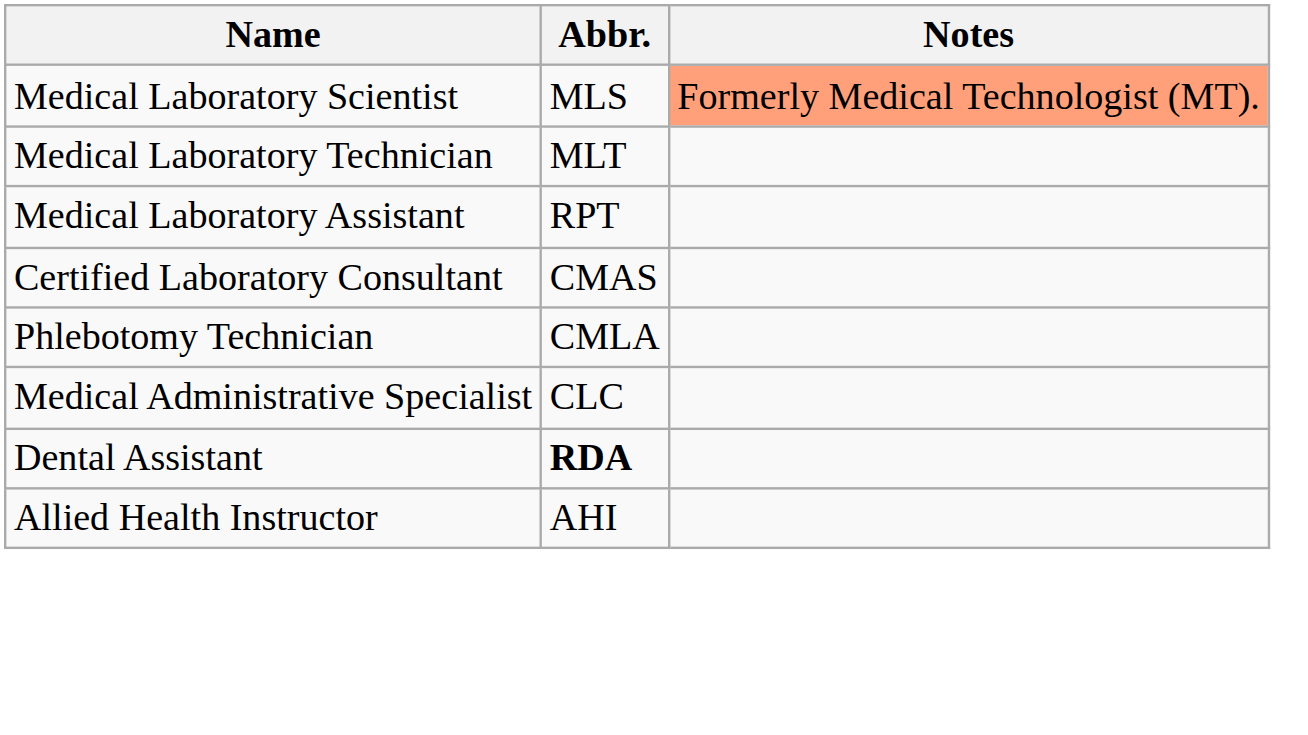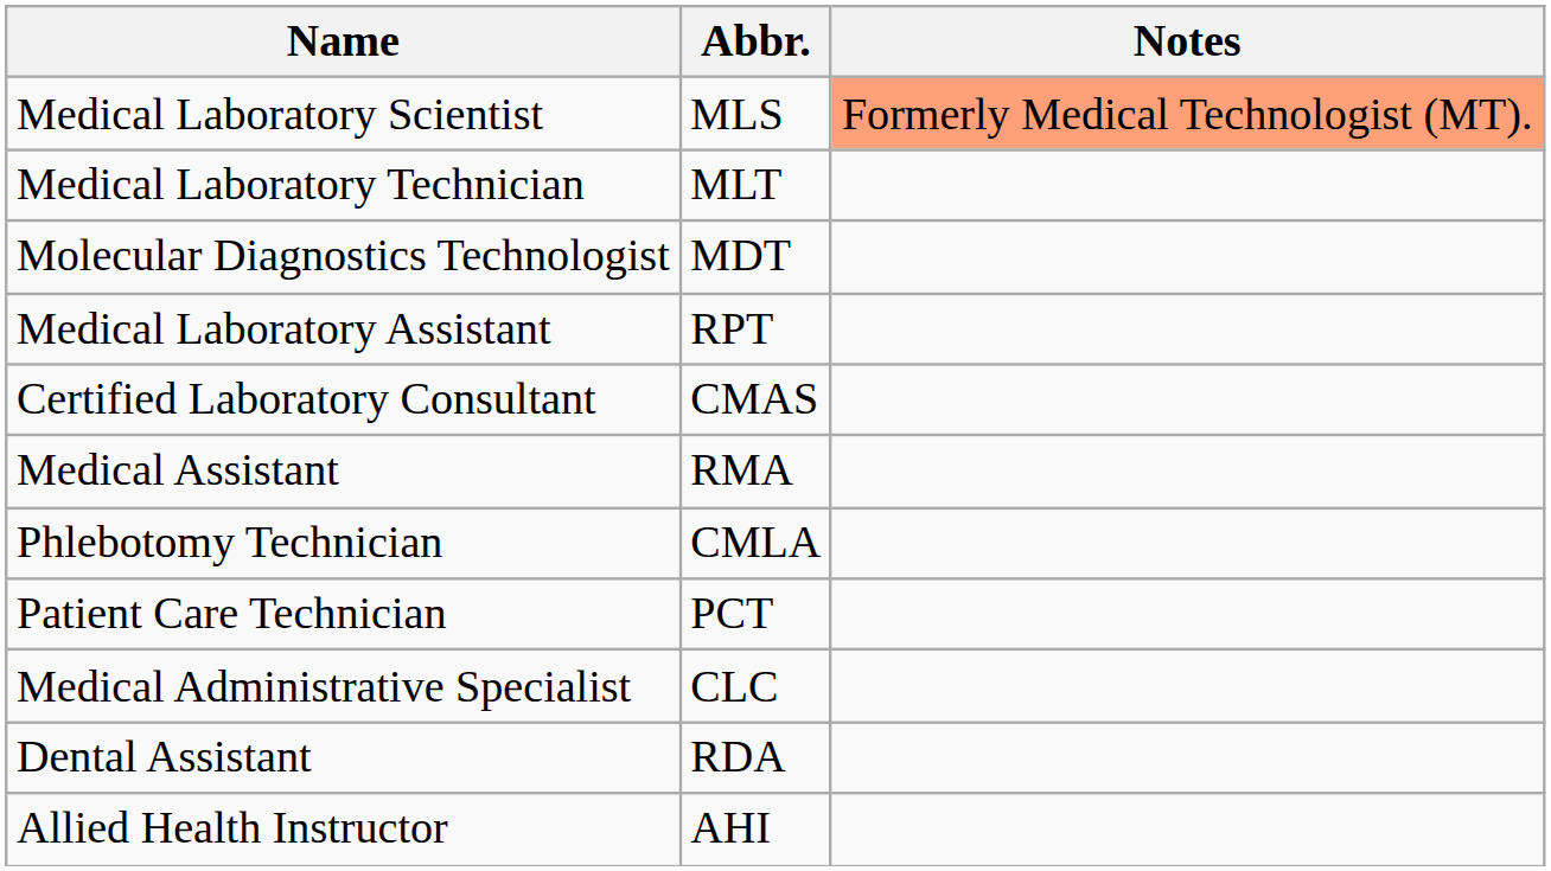 <table class="wikitable sortable">
 <tr>
 <th>Name</th>
 <th>Abbr.</th>
 <th>Notes</th>
 </tr>
 <tr>
 <td>Medical Laboratory Scientist</td>
 <td>MLS</td>
 <td style="background: lightsalmon;">Formerly Medical Technologist (MT).</td>
 </tr>
 <tr>
 <td>Medical Laboratory Technician</td>
 <td>MLT</td>
 <td></td>
 </tr>
 <tr>
+<td>Molecular Diagnostics Technologist</td>
+<td>MDT</td>
+<td></td>
+</tr>
+<tr>
 <td>Medical Laboratory Assistant</td>
 <td>RPT</td>
 <td></td>
 </tr>
 <tr>
 <td>Certified Laboratory Consultant</td>
 <td>CMAS</td>
 <td></td>
 </tr>
 <tr>
+<td>Medical Assistant</td>
+<td>RMA</td>
+<td></td>
+</tr>
+<tr>
 <td>Phlebotomy Technician</td>
 <td>CMLA</td>
+<td></td>
+</tr>
+<tr>
+<td>Patient Care Technician</td>
+<td>PCT</td>
 <td></td>
 </tr>
 <tr>
 <td>Medical Administrative Specialist</td>
 <td>CLC</td>
 <td></td>
 </tr>
 <tr>
 <td>Dental Assistant</td>
-<td><strong>RDA</strong></td>
+<td>RDA</td>
 <td></td>
 </tr>
 <tr>
 <td>Allied Health Instructor</td>
 <td>AHI</td>
 <td></td>
 </tr>
 </table>
